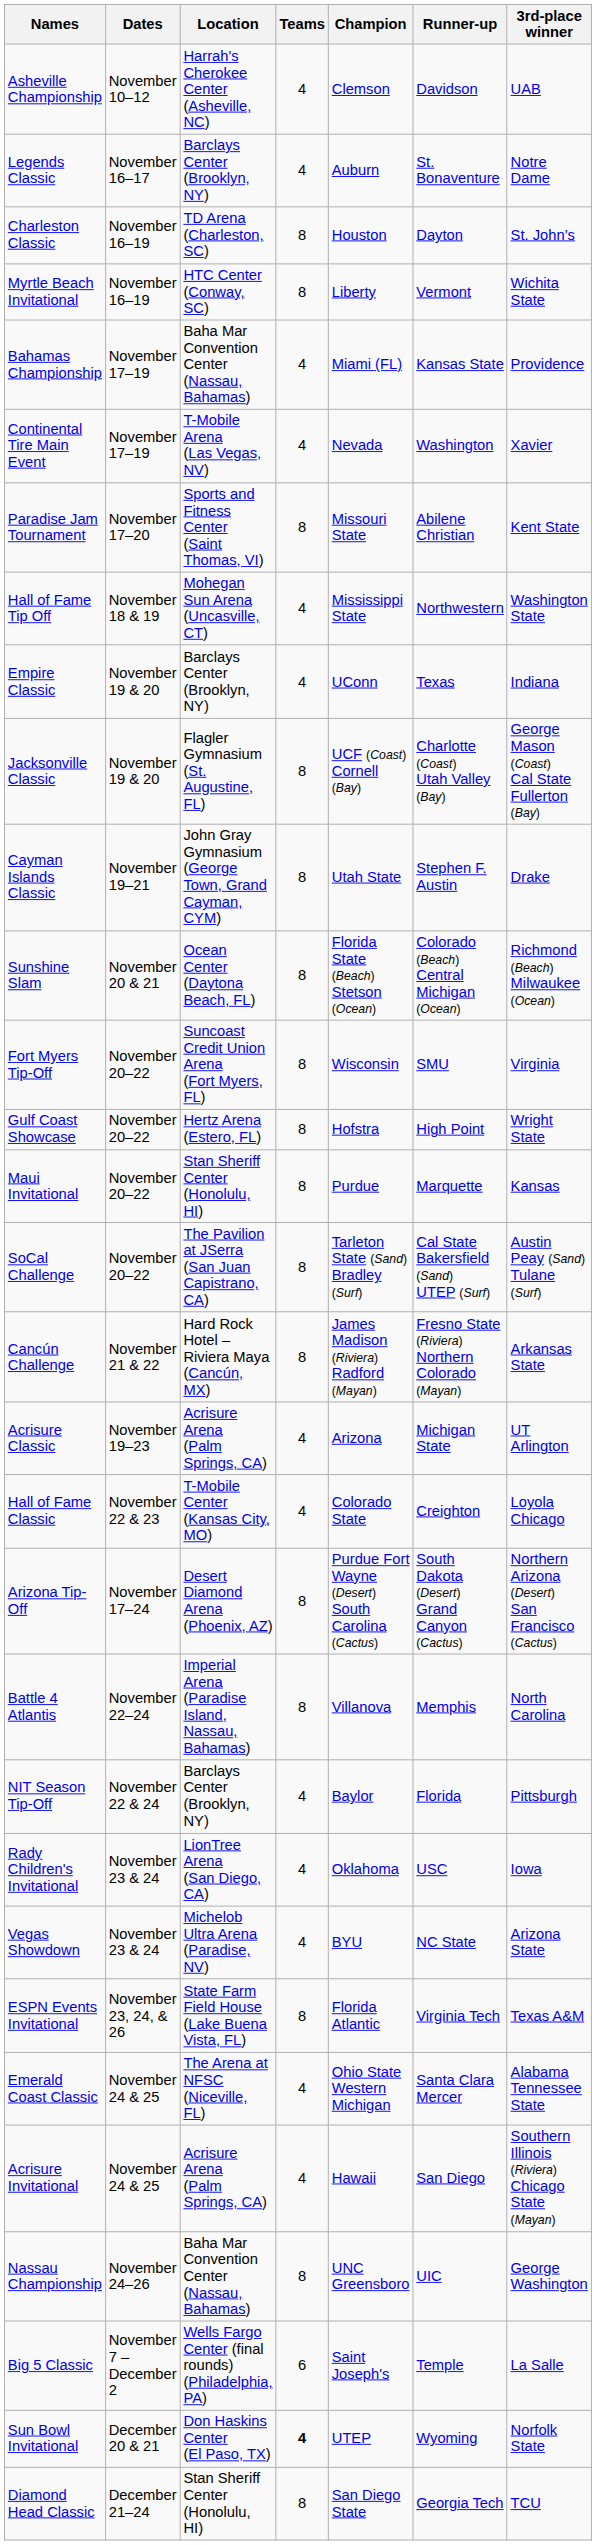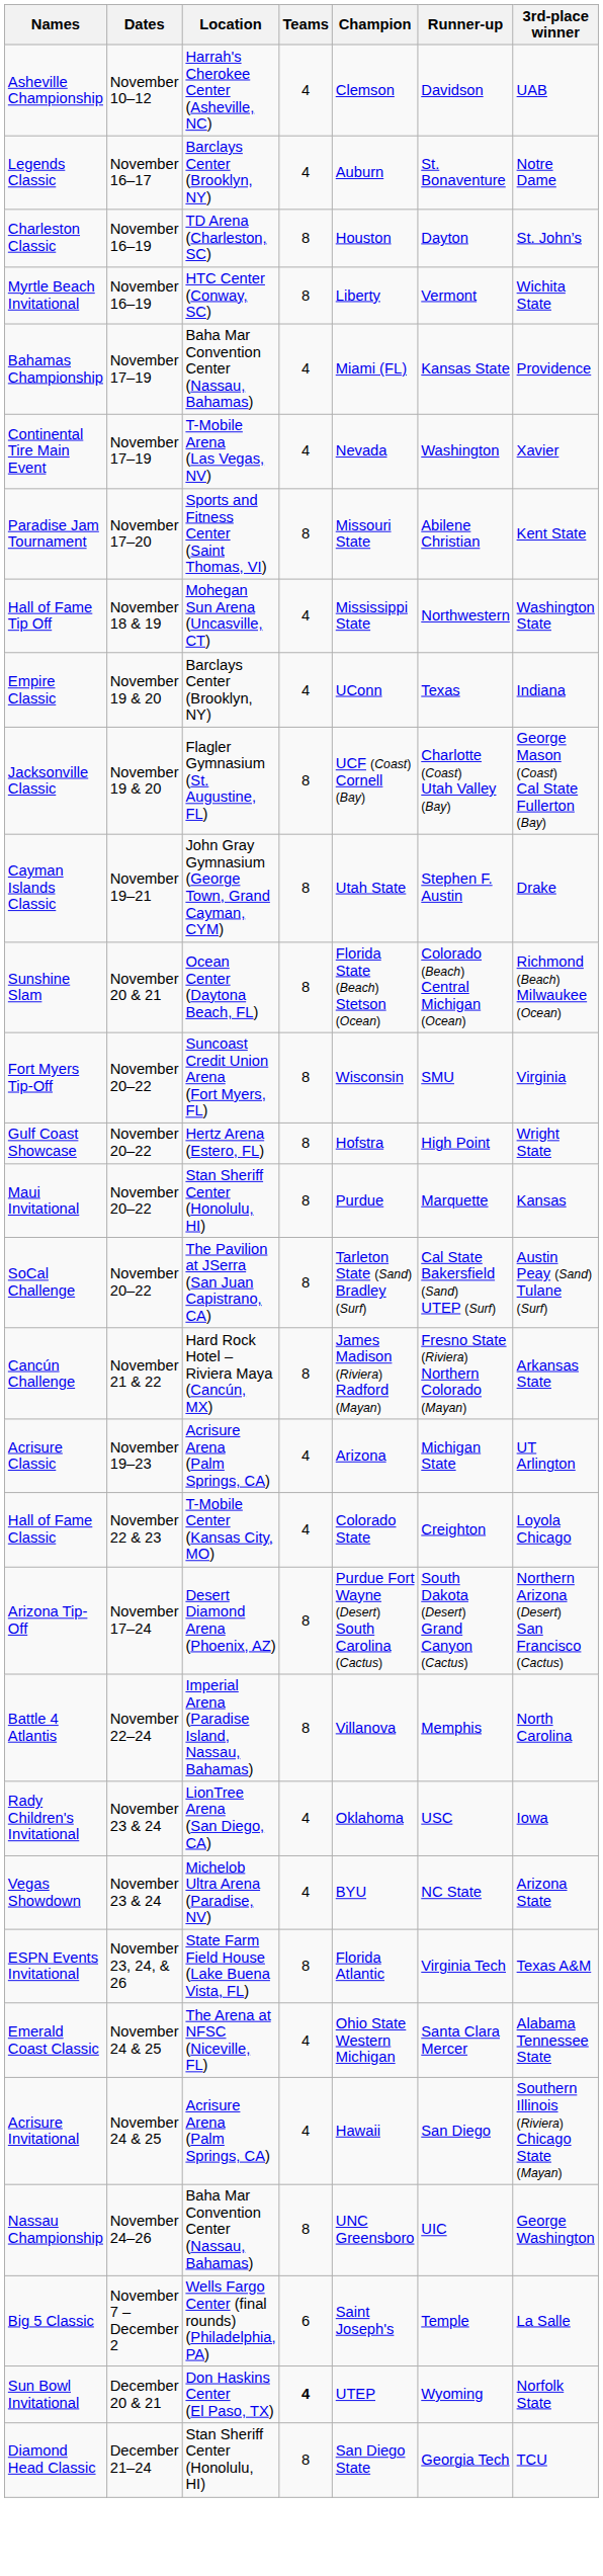 <table class="wikitable">
 <tr>
 <th>Names</th>
 <th>Dates</th>
 <th>Location</th>
 <th>Teams</th>
 <th>Champion</th>
 <th>Runner-up</th>
 <th>3rd-place winner</th>
 </tr>
 <tr>
 <td><a href='#'>Asheville Championship</a></td>
 <td>November 10–12</td>
 <td><a href='#'>Harrah's Cherokee Center</a><br>(<a href='#'>Asheville, NC</a>)</td>
 <td align=center>4</td>
 <td><a href='#'>Clemson</a></td>
 <td><a href='#'>Davidson</a></td>
 <td><a href='#'>UAB</a></td>
 </tr>
 <tr>
 <td><a href='#'>Legends Classic</a></td>
 <td>November 16–17</td>
 <td><a href='#'>Barclays Center</a><br>(<a href='#'>Brooklyn, NY</a>)</td>
 <td align=center>4</td>
 <td><a href='#'>Auburn</a></td>
 <td><a href='#'>St. Bonaventure</a></td>
 <td><a href='#'>Notre Dame</a></td>
 </tr>
 <tr>
 <td><a href='#'>Charleston Classic</a></td>
 <td>November 16–19</td>
 <td><a href='#'>TD Arena</a><br>(<a href='#'>Charleston, SC</a>)</td>
 <td align=center>8</td>
 <td><a href='#'>Houston</a></td>
 <td><a href='#'>Dayton</a></td>
 <td><a href='#'>St. John’s</a></td>
 </tr>
 <tr>
 <td><a href='#'>Myrtle Beach Invitational</a></td>
 <td>November 16–19</td>
 <td><a href='#'>HTC Center</a><br>(<a href='#'>Conway, SC</a>)</td>
 <td align="center">8</td>
 <td><a href='#'>Liberty</a></td>
 <td><a href='#'>Vermont</a></td>
 <td><a href='#'>Wichita State</a></td>
 </tr>
 <tr>
 <td><a href='#'>Bahamas Championship</a></td>
 <td>November 17–19</td>
 <td>Baha Mar Convention Center<br>(<a href='#'>Nassau, Bahamas</a>)</td>
 <td align="center">4</td>
 <td><a href='#'>Miami (FL)</a></td>
 <td><a href='#'>Kansas State</a></td>
 <td><a href='#'>Providence</a></td>
 </tr>
 <tr>
 <td><a href='#'>Continental Tire Main Event</a></td>
 <td>November 17–19</td>
 <td><a href='#'>T-Mobile Arena</a><br>(<a href='#'>Las Vegas, NV</a>)</td>
 <td align="center">4</td>
 <td><a href='#'>Nevada</a></td>
 <td><a href='#'>Washington</a></td>
 <td><a href='#'>Xavier</a></td>
 </tr>
 <tr>
 <td><a href='#'>Paradise Jam Tournament</a></td>
 <td>November 17–20</td>
 <td><a href='#'>Sports and Fitness Center</a><br>(<a href='#'>Saint Thomas, VI</a>)</td>
 <td align="center">8</td>
 <td><a href='#'>Missouri State</a></td>
 <td><a href='#'>Abilene Christian</a></td>
 <td><a href='#'>Kent State</a></td>
 </tr>
 <tr>
 <td><a href='#'>Hall of Fame Tip Off</a></td>
 <td>November 18 & 19</td>
 <td><a href='#'>Mohegan Sun Arena</a><br>(<a href='#'>Uncasville, CT</a>)</td>
 <td align="center">4</td>
 <td><a href='#'>Mississippi State</a></td>
 <td><a href='#'>Northwestern</a></td>
 <td><a href='#'>Washington State</a></td>
 </tr>
 <tr>
 <td><a href='#'>Empire Classic</a></td>
 <td>November 19 & 20</td>
 <td>Barclays Center<br>(Brooklyn, NY)</td>
 <td align="center">4</td>
 <td><a href='#'>UConn</a></td>
 <td><a href='#'>Texas</a></td>
 <td><a href='#'>Indiana</a></td>
 </tr>
 <tr>
 <td><a href='#'>Jacksonville Classic</a></td>
 <td>November 19 & 20</td>
 <td>Flagler Gymnasium<br>(<a href='#'>St. Augustine, FL</a>)</td>
 <td align="center">8</td>
 <td><a href='#'>UCF</a> <small>(<em>Coast</em>)</small><br><a href='#'>Cornell</a> <small>(<em>Bay</em>)</small></td>
 <td><a href='#'>Charlotte</a> <small>(<em>Coast</em>)</small><br><a href='#'>Utah Valley</a> <small>(<em>Bay</em>)</small></td>
 <td><a href='#'>George Mason</a> <small>(<em>Coast</em>)</small><br><a href='#'>Cal State Fullerton</a> <small>(<em>Bay</em>)</small></td>
 </tr>
 <tr>
 <td><a href='#'>Cayman Islands Classic</a></td>
 <td>November 19–21</td>
 <td>John Gray Gymnasium<br>(<a href='#'>George Town, Grand Cayman, CYM</a>)</td>
 <td align="center">8</td>
 <td><a href='#'>Utah State</a></td>
 <td><a href='#'>Stephen F. Austin</a></td>
 <td><a href='#'>Drake</a></td>
 </tr>
 <tr>
 <td><a href='#'>Sunshine Slam</a></td>
 <td>November 20 & 21</td>
 <td><a href='#'>Ocean Center</a><br>(<a href='#'>Daytona Beach, FL</a>)</td>
 <td align="center">8</td>
 <td><a href='#'>Florida State</a> <small>(<em>Beach</em>)</small><br><a href='#'>Stetson</a> <small>(<em>Ocean</em>)</small></td>
 <td><a href='#'>Colorado</a> <small>(<em>Beach</em>)</small><br><a href='#'>Central Michigan</a> <small>(<em>Ocean</em>)</small></td>
 <td><a href='#'>Richmond</a> <small>(<em>Beach</em>)</small><br><a href='#'>Milwaukee</a> <small>(<em>Ocean</em>)</small></td>
 </tr>
 <tr>
 <td><a href='#'>Fort Myers Tip-Off</a></td>
 <td>November 20–22</td>
 <td><a href='#'>Suncoast Credit Union Arena</a><br>(<a href='#'>Fort Myers, FL</a>)</td>
 <td align="center">8</td>
 <td><a href='#'>Wisconsin</a></td>
 <td><a href='#'>SMU</a></td>
 <td><a href='#'>Virginia</a></td>
 </tr>
 <tr>
 <td><a href='#'>Gulf Coast Showcase</a></td>
 <td>November 20–22</td>
 <td><a href='#'>Hertz Arena</a><br>(<a href='#'>Estero, FL</a>)</td>
 <td align="center">8</td>
 <td><a href='#'>Hofstra</a></td>
 <td><a href='#'>High Point</a></td>
 <td><a href='#'>Wright State</a></td>
 </tr>
 <tr>
 <td><a href='#'>Maui Invitational</a></td>
 <td>November 20–22</td>
 <td><a href='#'>Stan Sheriff Center</a><br>(<a href='#'>Honolulu, HI</a>)</td>
 <td align=center>8</td>
 <td><a href='#'>Purdue</a></td>
 <td><a href='#'>Marquette</a></td>
 <td><a href='#'>Kansas</a></td>
 </tr>
 <tr>
 <td><a href='#'>SoCal Challenge</a></td>
 <td>November 20–22</td>
 <td><a href='#'>The Pavilion at JSerra</a><br>(<a href='#'>San Juan Capistrano, CA</a>)</td>
 <td align="center">8</td>
 <td><a href='#'>Tarleton State</a> <small>(<em>Sand</em>)</small><br><a href='#'>Bradley</a> <small>(<em>Surf</em>)</small></td>
 <td><a href='#'>Cal State Bakersfield</a> <small>(<em>Sand</em>)</small><br><a href='#'>UTEP</a> <small>(<em>Surf</em>)</small></td>
 <td><a href='#'>Austin Peay</a> <small>(<em>Sand</em>)</small><br><a href='#'>Tulane</a> <small>(<em>Surf</em>)</small></td>
 </tr>
 <tr>
 <td><a href='#'>Cancún Challenge</a></td>
 <td>November 21 & 22</td>
 <td>Hard Rock Hotel – Riviera Maya<br>(<a href='#'>Cancún, MX</a>)</td>
 <td align="center">8</td>
 <td><a href='#'>James Madison</a> <small>(<em>Riviera</em>)</small><br> <a href='#'>Radford</a> <small>(<em>Mayan</em>)</small></td>
 <td><a href='#'>Fresno State</a> <small>(<em>Riviera</em>)</small><br> <a href='#'>Northern Colorado</a> <small>(<em>Mayan</em>)</small></td>
 <td><a href='#'>Arkansas State</a></td>
 </tr>
 <tr>
 <td><a href='#'>Acrisure Classic</a></td>
 <td>November 19–23</td>
 <td><a href='#'>Acrisure Arena</a><br>(<a href='#'>Palm Springs, CA</a>)</td>
 <td align=center>4</td>
 <td><a href='#'>Arizona</a></td>
 <td><a href='#'>Michigan State</a></td>
 <td><a href='#'>UT Arlington</a></td>
 </tr>
 <tr>
 <td><a href='#'>Hall of Fame Classic</a></td>
 <td>November 22 & 23</td>
 <td><a href='#'>T-Mobile Center</a><br>(<a href='#'>Kansas City, MO</a>)</td>
 <td align="center">4</td>
 <td><a href='#'>Colorado State</a></td>
 <td><a href='#'>Creighton</a></td>
 <td><a href='#'>Loyola Chicago</a></td>
 </tr>
 <tr>
 <td><a href='#'>Arizona Tip-Off</a></td>
 <td>November 17–24</td>
 <td><a href='#'>Desert Diamond Arena</a><br>(<a href='#'>Phoenix, AZ</a>)</td>
 <td align="center">8</td>
 <td><a href='#'>Purdue Fort Wayne</a> <small>(<em>Desert</em>)</small><br><a href='#'>South Carolina</a> <small>(<em>Cactus</em>)</small></td>
 <td><a href='#'>South Dakota</a> <small>(<em>Desert</em>)</small><br><a href='#'>Grand Canyon</a> <small>(<em>Cactus</em>)</small></td>
 <td><a href='#'>Northern Arizona</a> <small>(<em>Desert</em>)</small><br><a href='#'>San Francisco</a> <small>(<em>Cactus</em>)</small></td>
 </tr>
 <tr>
 <td><a href='#'>Battle 4 Atlantis</a></td>
 <td>November 22–24</td>
 <td><a href='#'>Imperial Arena</a><br>(<a href='#'>Paradise Island, Nassau, Bahamas</a>)</td>
 <td align="center">8</td>
 <td><a href='#'>Villanova</a></td>
 <td><a href='#'>Memphis</a></td>
 <td><a href='#'>North Carolina</a></td>
 </tr>
 <tr>
-<td><a href='#'>NIT Season Tip-Off</a></td>
-<td>November 22 & 24</td>
-<td>Barclays Center<br>(Brooklyn, NY)</td>
-<td align="center">4</td>
-<td><a href='#'>Baylor</a></td>
-<td><a href='#'>Florida</a></td>
-<td><a href='#'>Pittsburgh</a></td>
-</tr>
-<tr>
 <td><a href='#'>Rady Children's Invitational</a></td>
 <td>November 23 & 24</td>
 <td><a href='#'>LionTree Arena</a><br>(<a href='#'>San Diego, CA</a>)</td>
 <td align="center">4</td>
 <td><a href='#'>Oklahoma</a></td>
 <td><a href='#'>USC</a></td>
 <td><a href='#'>Iowa</a></td>
 </tr>
 <tr>
 <td><a href='#'>Vegas Showdown</a></td>
 <td>November 23 & 24</td>
 <td><a href='#'>Michelob Ultra Arena</a><br>(<a href='#'>Paradise, NV</a>)</td>
 <td align="center">4</td>
 <td><a href='#'>BYU</a></td>
 <td><a href='#'>NC State</a></td>
 <td><a href='#'>Arizona State</a></td>
 </tr>
 <tr>
 <td><a href='#'>ESPN Events Invitational</a></td>
 <td>November 23, 24, & 26</td>
 <td><a href='#'>State Farm Field House</a><br>(<a href='#'>Lake Buena Vista, FL</a>)</td>
 <td align=center>8</td>
 <td><a href='#'>Florida Atlantic</a></td>
 <td><a href='#'>Virginia Tech</a></td>
 <td><a href='#'>Texas A&M</a></td>
 </tr>
 <tr>
 <td><a href='#'>Emerald Coast Classic</a></td>
 <td>November 24 & 25</td>
 <td><a href='#'>The Arena at NFSC</a><br>(<a href='#'>Niceville, FL</a>)</td>
 <td align=center>4</td>
 <td><a href='#'>Ohio State</a><br><a href='#'>Western Michigan</a></td>
 <td><a href='#'>Santa Clara</a><br><a href='#'>Mercer</a></td>
 <td><a href='#'>Alabama</a><br><a href='#'>Tennessee State</a></td>
 </tr>
 <tr>
 <td><a href='#'>Acrisure Invitational</a></td>
 <td>November 24 & 25</td>
 <td><a href='#'>Acrisure Arena</a><br>(<a href='#'>Palm Springs, CA</a>)</td>
 <td align=center>4</td>
 <td><a href='#'>Hawaii</a></td>
 <td><a href='#'>San Diego</a></td>
 <td><a href='#'>Southern Illinois</a> <small>(<em>Riviera</em>)</small><br> <a href='#'>Chicago State</a> <small>(<em>Mayan</em>)</small></td>
 </tr>
 <tr>
 <td><a href='#'>Nassau Championship</a></td>
 <td>November 24–26</td>
 <td>Baha Mar Convention Center<br>(<a href='#'>Nassau, Bahamas</a>)</td>
 <td align="center">8</td>
 <td><a href='#'>UNC Greensboro</a></td>
 <td><a href='#'>UIC</a></td>
 <td><a href='#'>George Washington</a></td>
 </tr>
 <tr>
 <td><a href='#'>Big 5 Classic</a></td>
 <td>November 7 – December 2</td>
 <td><a href='#'>Wells Fargo Center</a> (final rounds)<br>(<a href='#'>Philadelphia, PA</a>)</td>
 <td align=center>6</td>
 <td><a href='#'>Saint Joseph's</a></td>
 <td><a href='#'>Temple</a></td>
 <td><a href='#'>La Salle</a></td>
 </tr>
 <tr>
 <td><a href='#'>Sun Bowl Invitational</a></td>
 <td>December 20 & 21</td>
 <td><a href='#'>Don Haskins Center</a><br>(<a href='#'>El Paso, TX</a>)</td>
 <td align=center><strong>4</strong></td>
 <td><a href='#'>UTEP</a></td>
 <td><a href='#'>Wyoming</a></td>
 <td><a href='#'>Norfolk State</a></td>
 </tr>
 <tr>
 <td><a href='#'>Diamond Head Classic</a></td>
 <td>December 21–24</td>
 <td>Stan Sheriff Center<br>(Honolulu, HI)</td>
 <td align=center>8</td>
 <td><a href='#'>San Diego State</a></td>
 <td><a href='#'>Georgia Tech</a></td>
 <td><a href='#'>TCU</a></td>
 </tr>
 </table>
